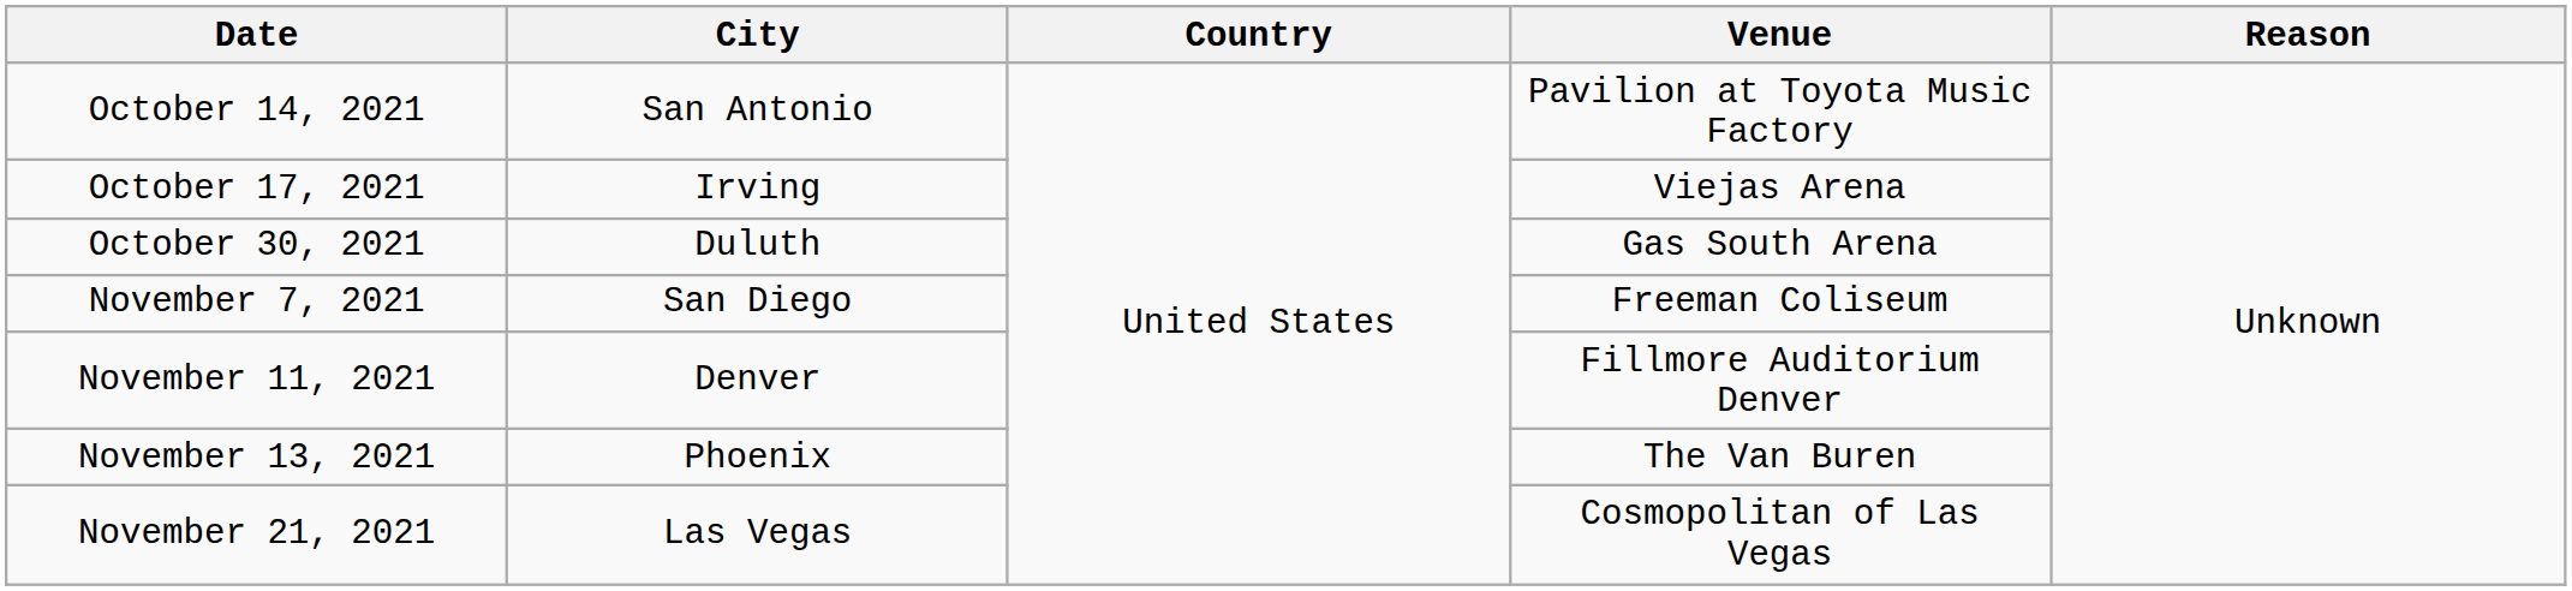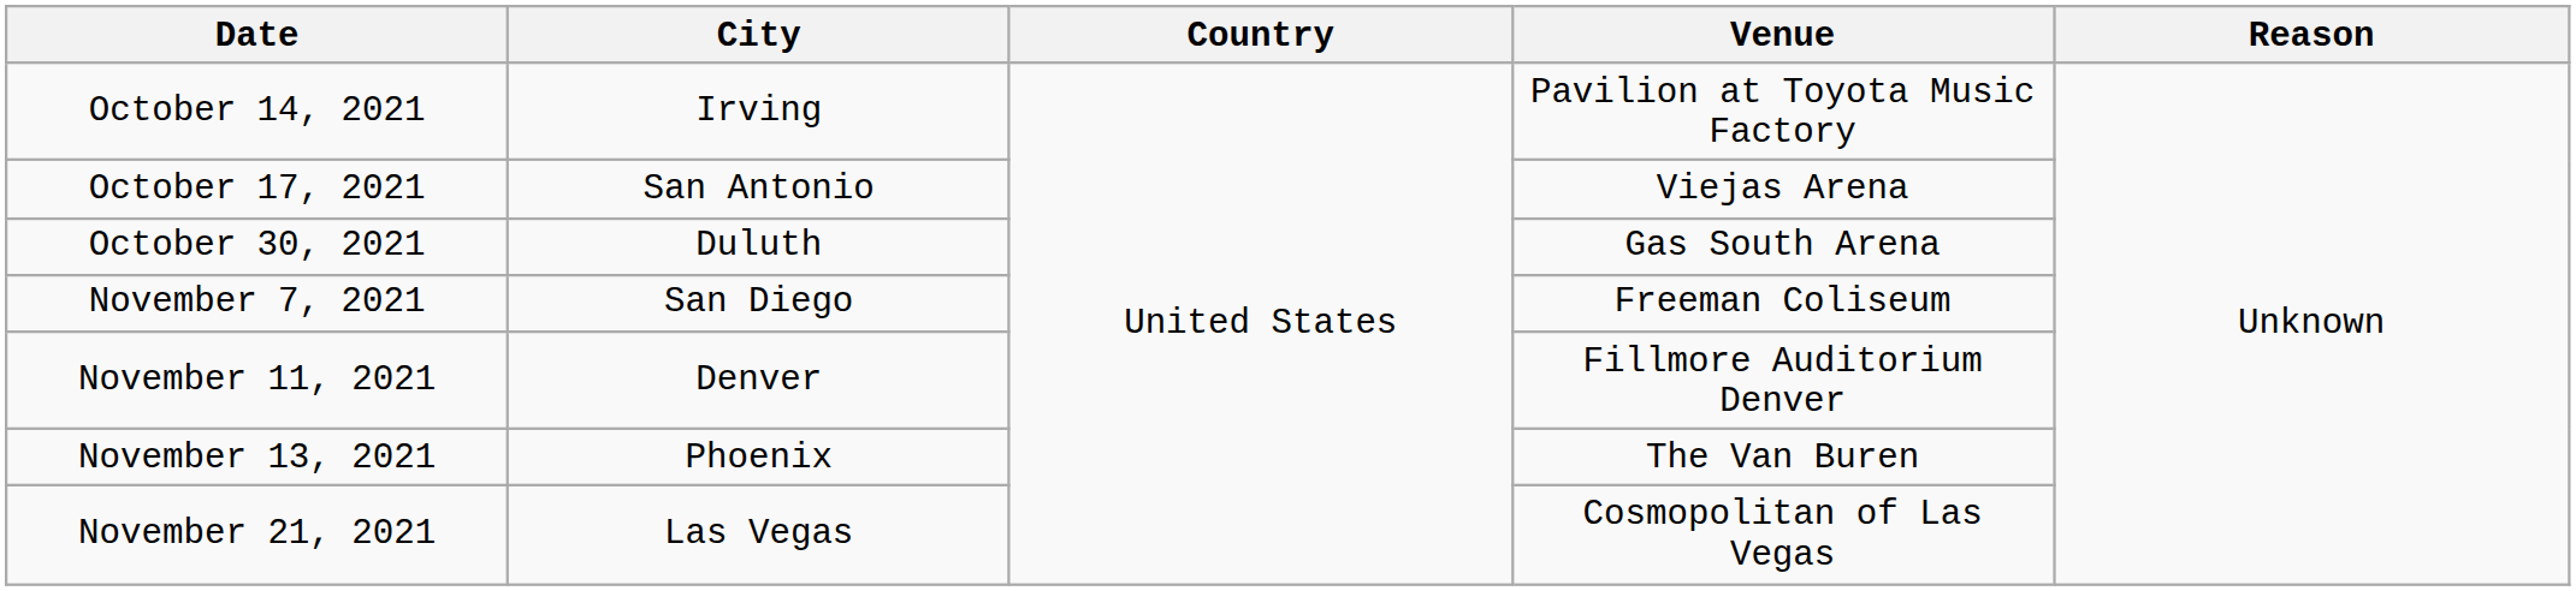 <table class="wikitable plainrowheaders" style="text-align:center;">
 <tr>
 <th style="width:180px;">Date</th>
 <th style="width:180px;">City</th>
 <th style="width:180px;">Country</th>
 <th style="width:195px;">Venue</th>
 <th style="width:185px;">Reason</th>
 </tr>
 <tr>
 <td>October 14, 2021</td>
-<td>San Antonio</td>
+<td>Irving</td>
 <td rowspan="7">United States</td>
 <td>Pavilion at Toyota Music Factory</td>
 <td rowspan="7">Unknown</td>
 </tr>
 <tr>
 <td>October 17, 2021</td>
-<td>Irving</td>
+<td>San Antonio</td>
 <td>Viejas Arena</td>
 </tr>
 <tr>
 <td>October 30, 2021</td>
 <td>Duluth</td>
 <td>Gas South Arena</td>
 </tr>
 <tr>
 <td>November 7, 2021</td>
 <td>San Diego</td>
 <td>Freeman Coliseum</td>
 </tr>
 <tr>
 <td>November 11, 2021</td>
 <td>Denver</td>
 <td>Fillmore Auditorium Denver</td>
 </tr>
 <tr>
 <td>November 13, 2021</td>
 <td>Phoenix</td>
 <td>The Van Buren</td>
 </tr>
 <tr>
 <td>November 21, 2021</td>
 <td>Las Vegas</td>
 <td>Cosmopolitan of Las Vegas</td>
 </tr>
 </table>
